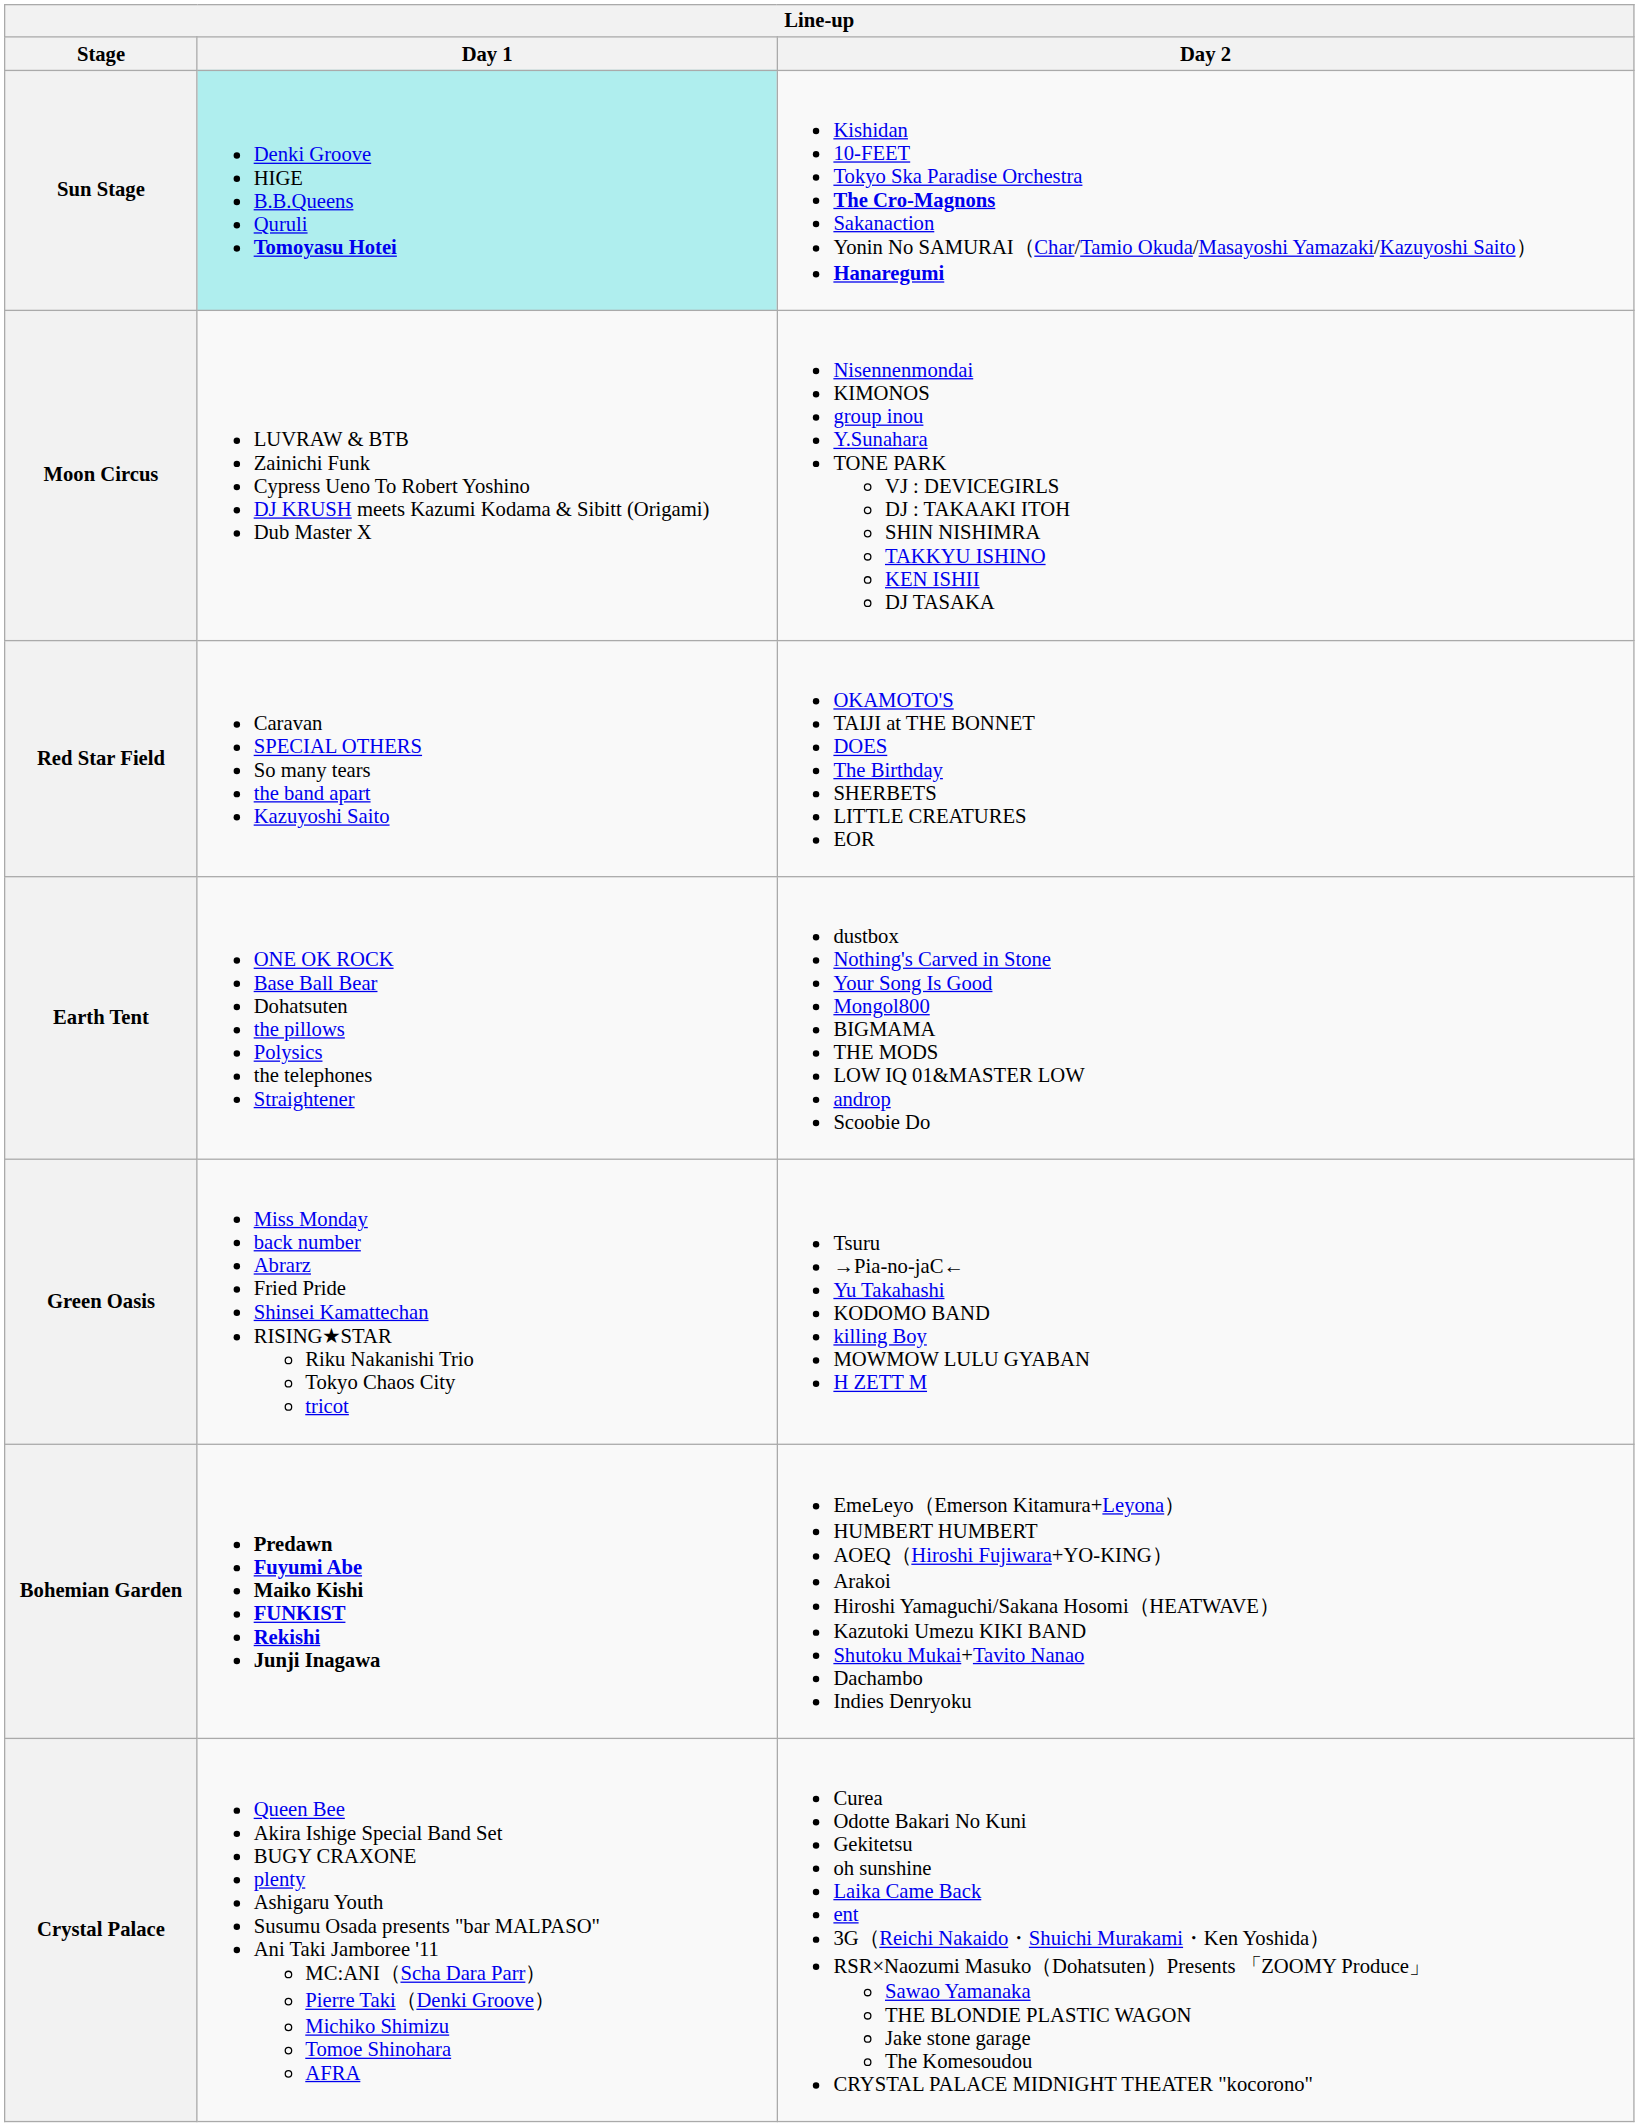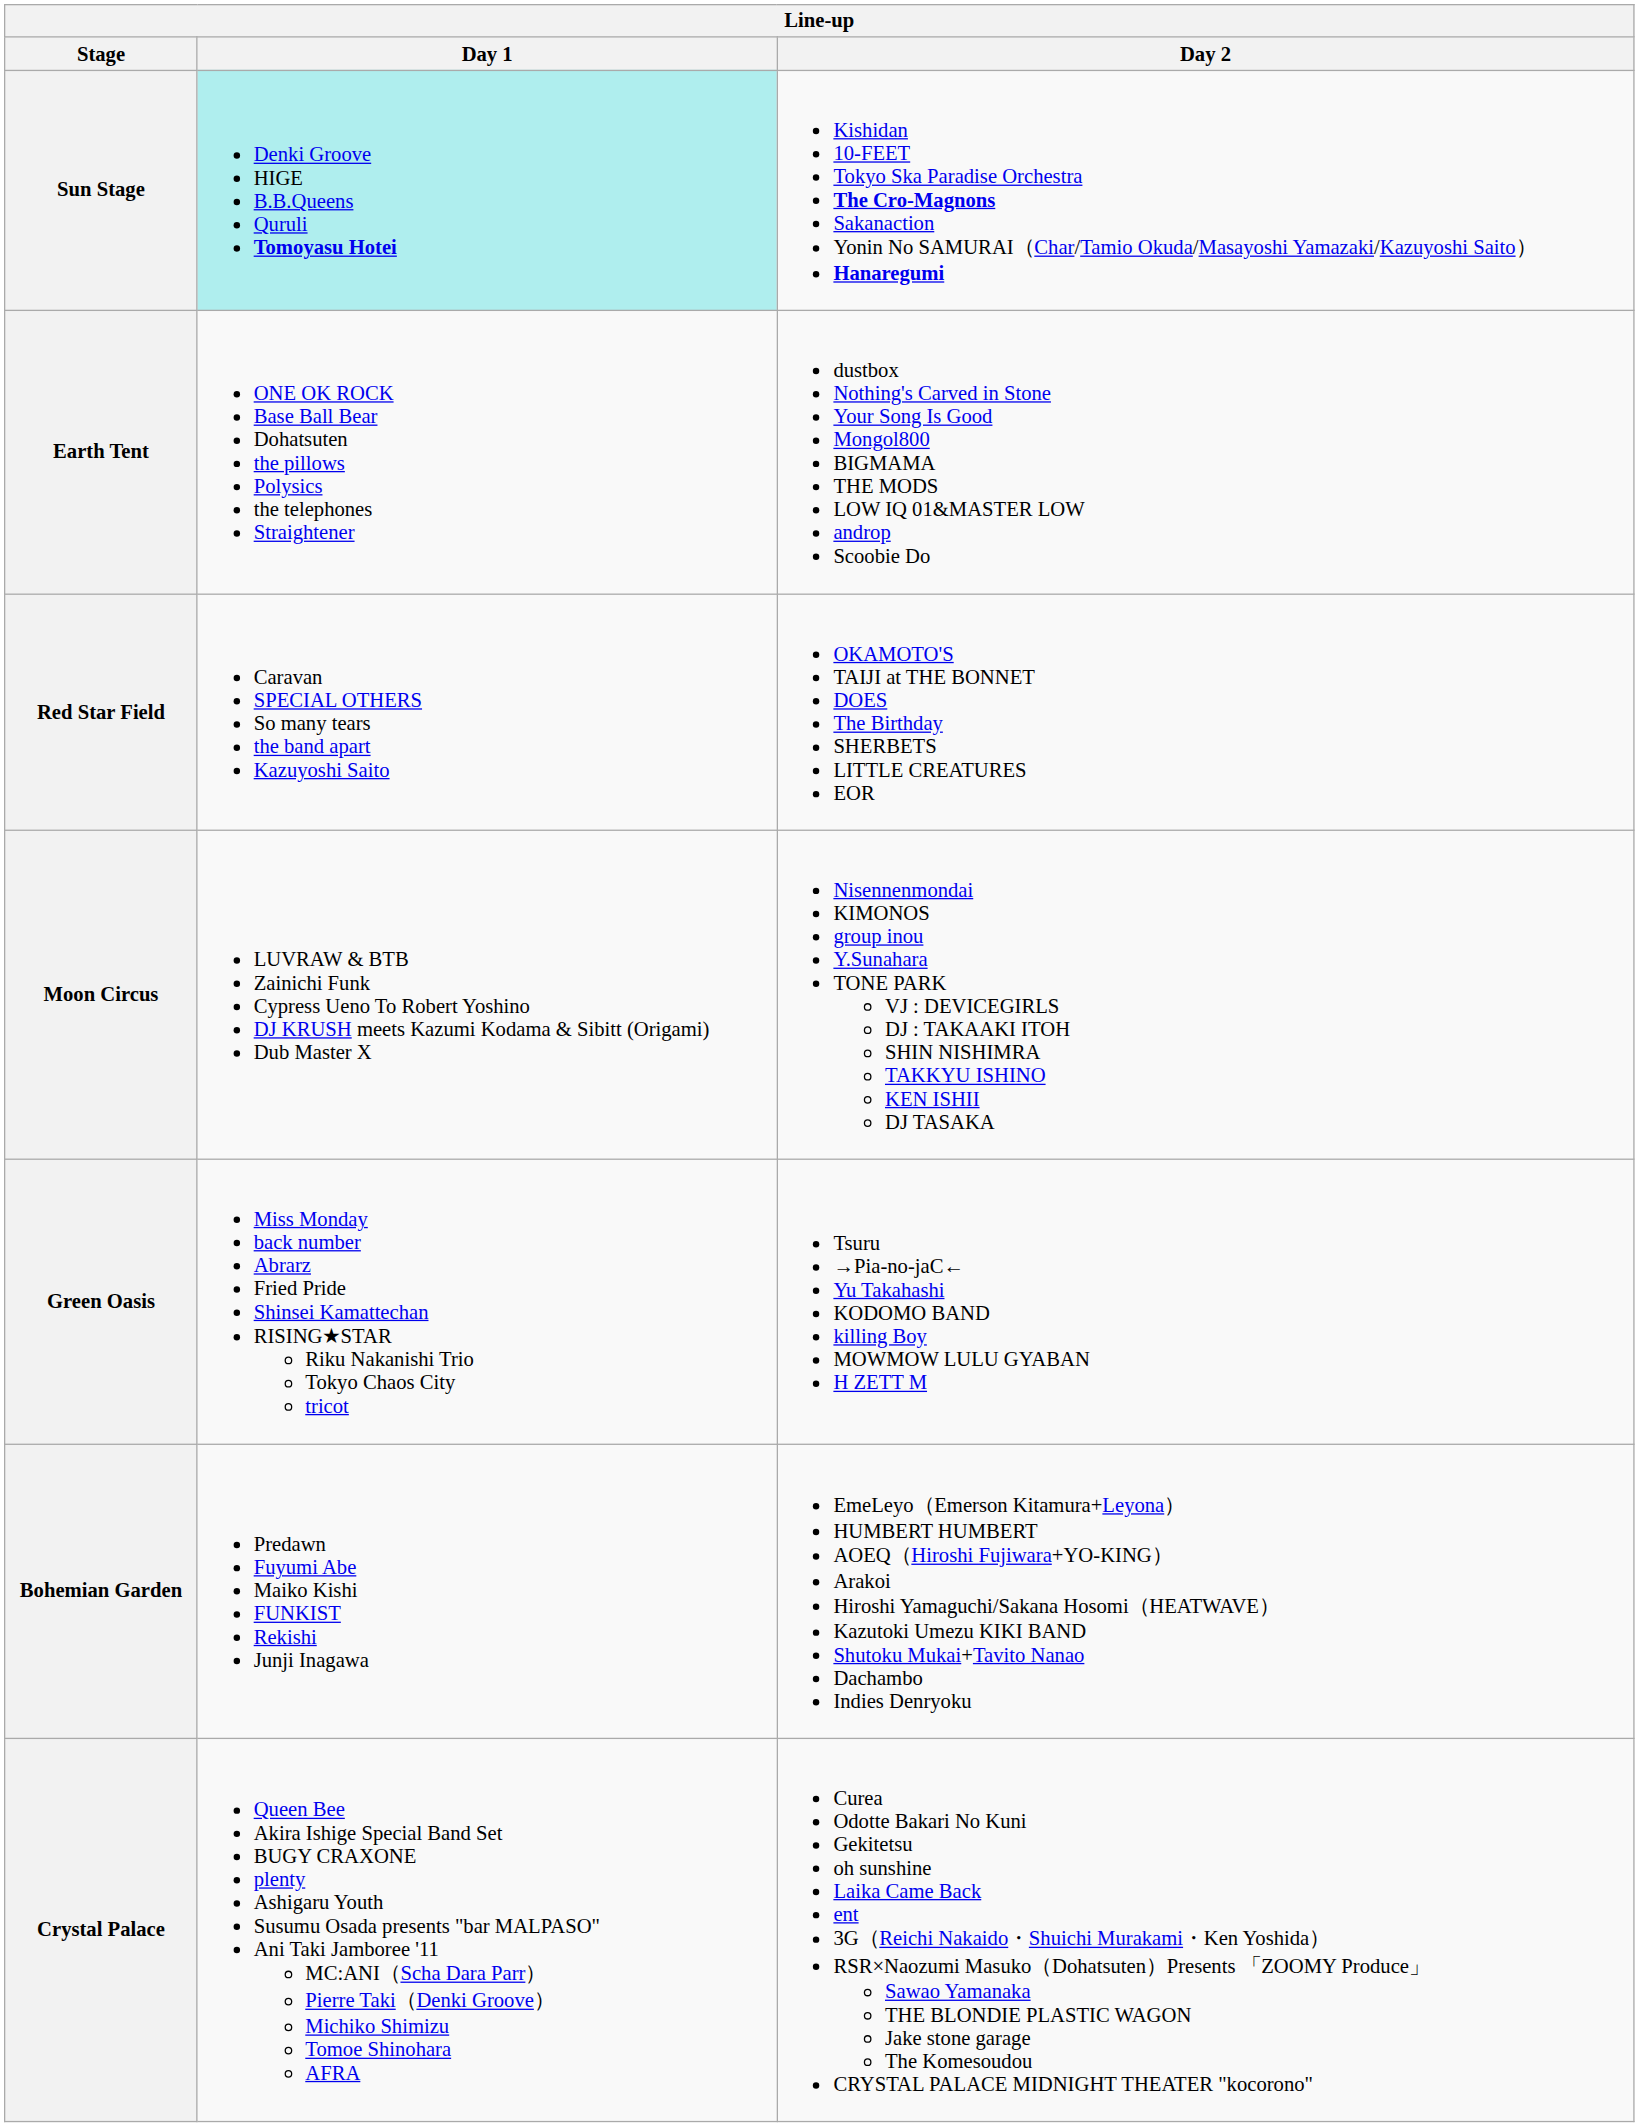 <table class="wikitable collapsible collapsed" style="clear:none; margin:0 auto; padding:0 auto;width:100%">
 <tr>
 <th colspan="3">Line-up</th>
 </tr>
 <tr>
 <th>Stage</th>
 <th>Day 1</th>
 <th>Day 2</th>
 </tr>
 <tr>
 <th>Sun Stage</th>
 <td style="background: paleturquoise;"><br><ul><li><a href='#'>Denki Groove</a></li><li>HIGE</li><li><a href='#'>B.B.Queens</a></li><li><a href='#'>Quruli</a></li><li><strong><a href='#'>Tomoyasu Hotei</a></strong></li></ul></td>
 <td><br><ul><li><a href='#'>Kishidan</a></li><li><a href='#'>10-FEET</a></li><li><a href='#'>Tokyo Ska Paradise Orchestra</a></li><li><strong><a href='#'>The Cro-Magnons</a></strong></li><li><a href='#'>Sakanaction</a></li><li>Yonin No SAMURAI（<a href='#'>Char</a>/<a href='#'>Tamio Okuda</a>/<a href='#'>Masayoshi Yamazaki</a>/<a href='#'>Kazuyoshi Saito</a>）</li><li><strong><a href='#'>Hanaregumi</a></strong></li></ul></td>
 </tr>
 <tr>
-<th>Moon Circus</th>
-<td><br><ul><li>LUVRAW & BTB</li><li>Zainichi Funk</li><li>Cypress Ueno To Robert Yoshino</li><li><a href='#'>DJ KRUSH</a> meets Kazumi Kodama & Sibitt (Origami)</li><li>Dub Master X</li></ul></td>
-<td><br><ul><li><a href='#'>Nisennenmondai</a></li><li>KIMONOS</li><li><a href='#'>group inou</a></li><li><a href='#'>Y.Sunahara</a></li><li>TONE PARK<ul><li>VJ : DEVICEGIRLS</li><li>DJ : TAKAAKI ITOH</li><li>SHIN NISHIMRA</li><li><a href='#'>TAKKYU ISHINO</a></li><li><a href='#'>KEN ISHII</a></li><li>DJ TASAKA</li></ul></li></ul></td>
+<th>Earth Tent</th>
+<td><br><ul><li><a href='#'>ONE OK ROCK</a></li><li><a href='#'>Base Ball Bear</a></li><li>Dohatsuten</li><li><a href='#'>the pillows</a></li><li><a href='#'>Polysics</a></li><li>the telephones</li><li><a href='#'>Straightener</a></li></ul></td>
+<td><br><ul><li>dustbox</li><li><a href='#'>Nothing's Carved in Stone</a></li><li><a href='#'>Your Song Is Good</a></li><li><a href='#'>Mongol800</a></li><li>BIGMAMA</li><li>THE MODS</li><li>LOW IQ 01&MASTER LOW</li><li><a href='#'>androp</a></li><li>Scoobie Do</li></ul></td>
 </tr>
 <tr>
 <th>Red Star Field</th>
 <td><br><ul><li>Caravan</li><li><a href='#'>SPECIAL OTHERS</a></li><li>So many tears</li><li><a href='#'>the band apart</a></li><li><a href='#'>Kazuyoshi Saito</a></li></ul></td>
 <td><br><ul><li><a href='#'>OKAMOTO'S</a></li><li>TAIJI at THE BONNET</li><li><a href='#'>DOES</a></li><li><a href='#'>The Birthday</a></li><li>SHERBETS</li><li>LITTLE CREATURES</li><li>EOR</li></ul></td>
 </tr>
 <tr>
-<th>Earth Tent</th>
-<td><br><ul><li><a href='#'>ONE OK ROCK</a></li><li><a href='#'>Base Ball Bear</a></li><li>Dohatsuten</li><li><a href='#'>the pillows</a></li><li><a href='#'>Polysics</a></li><li>the telephones</li><li><a href='#'>Straightener</a></li></ul></td>
-<td><br><ul><li>dustbox</li><li><a href='#'>Nothing's Carved in Stone</a></li><li><a href='#'>Your Song Is Good</a></li><li><a href='#'>Mongol800</a></li><li>BIGMAMA</li><li>THE MODS</li><li>LOW IQ 01&MASTER LOW</li><li><a href='#'>androp</a></li><li>Scoobie Do</li></ul></td>
+<th>Moon Circus</th>
+<td><br><ul><li>LUVRAW & BTB</li><li>Zainichi Funk</li><li>Cypress Ueno To Robert Yoshino</li><li><a href='#'>DJ KRUSH</a> meets Kazumi Kodama & Sibitt (Origami)</li><li>Dub Master X</li></ul></td>
+<td><br><ul><li><a href='#'>Nisennenmondai</a></li><li>KIMONOS</li><li><a href='#'>group inou</a></li><li><a href='#'>Y.Sunahara</a></li><li>TONE PARK<ul><li>VJ : DEVICEGIRLS</li><li>DJ : TAKAAKI ITOH</li><li>SHIN NISHIMRA</li><li><a href='#'>TAKKYU ISHINO</a></li><li><a href='#'>KEN ISHII</a></li><li>DJ TASAKA</li></ul></li></ul></td>
 </tr>
 <tr>
 <th>Green Oasis</th>
 <td><br><ul><li><a href='#'>Miss Monday</a></li><li><a href='#'>back number</a></li><li><a href='#'>Abrarz</a></li><li>Fried Pride</li><li><a href='#'>Shinsei Kamattechan</a></li><li>RISING★STAR<ul><li>Riku Nakanishi Trio</li><li>Tokyo Chaos City</li><li><a href='#'>tricot</a></li></ul></li></ul></td>
 <td><br><ul><li>Tsuru</li><li>→Pia-no-jaC←</li><li><a href='#'>Yu Takahashi</a></li><li>KODOMO BAND</li><li><a href='#'>killing Boy</a></li><li>MOWMOW LULU GYABAN</li><li><a href='#'>H ZETT M</a></li></ul></td>
 </tr>
 <tr>
 <th>Bohemian Garden</th>
-<td><strong><br><ul><li>Predawn</li><li><a href='#'>Fuyumi Abe</a></li><li>Maiko Kishi</li><li><a href='#'>FUNKIST</a></li><li><a href='#'>Rekishi</a></li><li>Junji Inagawa</li></ul></strong></td>
+<td><br><ul><li>Predawn</li><li><a href='#'>Fuyumi Abe</a></li><li>Maiko Kishi</li><li><a href='#'>FUNKIST</a></li><li><a href='#'>Rekishi</a></li><li>Junji Inagawa</li></ul></td>
 <td><br><ul><li>EmeLeyo（Emerson Kitamura+<a href='#'>Leyona</a>）</li><li>HUMBERT HUMBERT</li><li>AOEQ（<a href='#'>Hiroshi Fujiwara</a>+YO-KING）</li><li>Arakoi</li><li>Hiroshi Yamaguchi/Sakana Hosomi（HEATWAVE）</li><li>Kazutoki Umezu KIKI BAND</li><li><a href='#'>Shutoku Mukai</a>+<a href='#'>Tavito Nanao</a></li><li>Dachambo</li><li>Indies Denryoku</li></ul></td>
 </tr>
 <tr>
 <th>Crystal Palace</th>
 <td><br><ul><li><a href='#'>Queen Bee</a></li><li>Akira Ishige Special Band Set</li><li>BUGY CRAXONE</li><li><a href='#'>plenty</a></li><li>Ashigaru Youth</li><li>Susumu Osada presents "bar MALPASO"</li><li>Ani Taki Jamboree '11<ul><li>MC:ANI（<a href='#'>Scha Dara Parr</a>）</li><li><a href='#'>Pierre Taki</a>（<a href='#'>Denki Groove</a>）</li><li><a href='#'>Michiko Shimizu</a></li><li><a href='#'>Tomoe Shinohara</a></li><li><a href='#'>AFRA</a></li></ul></li></ul></td>
 <td><br><ul><li>Curea</li><li>Odotte Bakari No Kuni</li><li>Gekitetsu</li><li>oh sunshine</li><li><a href='#'>Laika Came Back</a></li><li><a href='#'>ent</a></li><li>3G（<a href='#'>Reichi Nakaido</a>・<a href='#'>Shuichi Murakami</a>・Ken Yoshida）</li><li>RSR×Naozumi Masuko（Dohatsuten）Presents 「ZOOMY Produce」<ul><li><a href='#'>Sawao Yamanaka</a></li><li>THE BLONDIE PLASTIC WAGON</li><li>Jake stone garage</li><li>The Komesoudou</li></ul></li><li>CRYSTAL PALACE MIDNIGHT THEATER "kocorono"</li></ul></td>
 </tr>
 </table>
